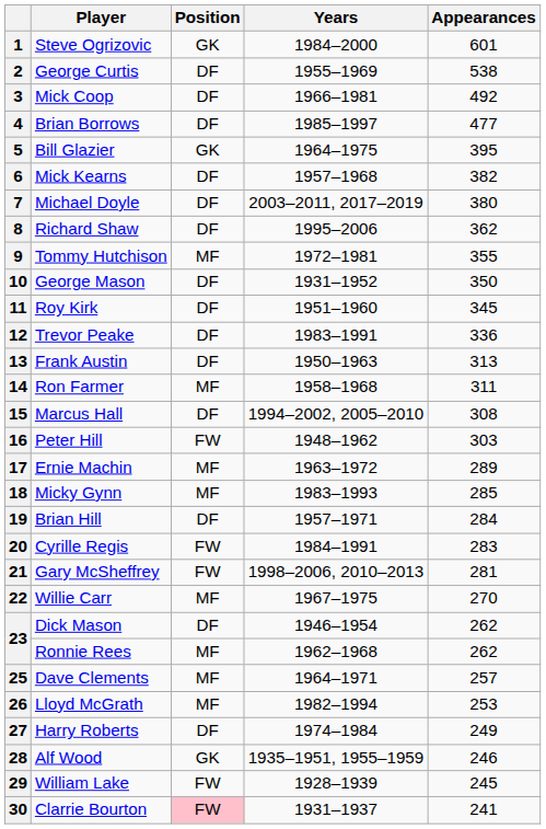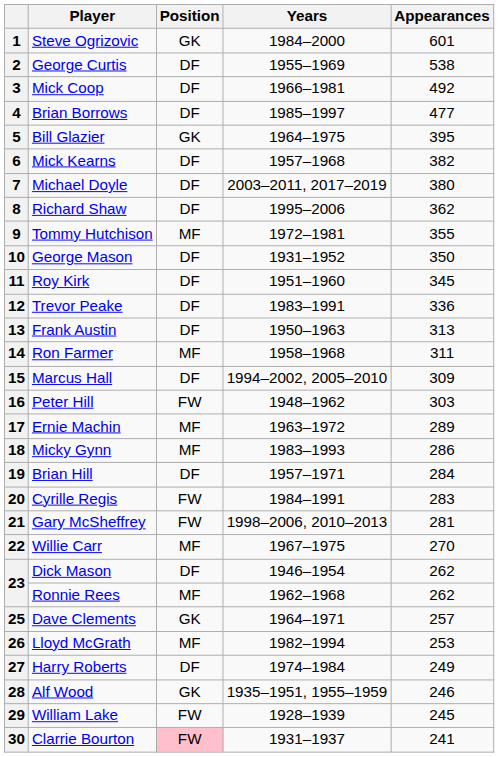 <table class="wikitable" style="text-align:center">
 <tr>
 <th></th>
 <th>Player</th>
 <th>Position</th>
 <th>Years</th>
 <th>Appearances</th>
 </tr>
 <tr>
 <th>1</th>
 <td align="left"> <a href='#'>Steve Ogrizovic</a></td>
 <td>GK</td>
 <td>1984–2000</td>
 <td>601</td>
 </tr>
 <tr>
 <th>2</th>
 <td align="left"> <a href='#'>George Curtis</a></td>
 <td>DF</td>
 <td>1955–1969</td>
 <td>538</td>
 </tr>
 <tr>
 <th>3</th>
 <td align="left"> <a href='#'>Mick Coop</a></td>
 <td>DF</td>
 <td>1966–1981</td>
 <td>492</td>
 </tr>
 <tr>
 <th>4</th>
 <td align="left"> <a href='#'>Brian Borrows</a></td>
 <td>DF</td>
 <td>1985–1997</td>
 <td>477</td>
 </tr>
 <tr>
 <th>5</th>
 <td align="left"> <a href='#'>Bill Glazier</a></td>
 <td>GK</td>
 <td>1964–1975</td>
 <td>395</td>
 </tr>
 <tr>
 <th>6</th>
 <td align="left"> <a href='#'>Mick Kearns</a></td>
 <td>DF</td>
 <td>1957–1968</td>
 <td>382</td>
 </tr>
 <tr>
 <th>7</th>
 <td align="left"> <a href='#'>Michael Doyle</a></td>
 <td>DF</td>
 <td>2003–2011, 2017–2019</td>
 <td>380</td>
 </tr>
 <tr>
 <th>8</th>
 <td align="left"> <a href='#'>Richard Shaw</a></td>
 <td>DF</td>
 <td>1995–2006</td>
 <td>362</td>
 </tr>
 <tr>
 <th>9</th>
 <td align="left"> <a href='#'>Tommy Hutchison</a></td>
 <td>MF</td>
 <td>1972–1981</td>
 <td>355</td>
 </tr>
 <tr>
 <th>10</th>
 <td align="left"> <a href='#'>George Mason</a></td>
 <td>DF</td>
 <td>1931–1952</td>
 <td>350</td>
 </tr>
 <tr>
 <th>11</th>
 <td align="left"> <a href='#'>Roy Kirk</a></td>
 <td>DF</td>
 <td>1951–1960</td>
 <td>345</td>
 </tr>
 <tr>
 <th>12</th>
 <td align="left"> <a href='#'>Trevor Peake</a></td>
 <td>DF</td>
 <td>1983–1991</td>
 <td>336</td>
 </tr>
 <tr>
 <th>13</th>
 <td align="left"> <a href='#'>Frank Austin</a></td>
 <td>DF</td>
 <td>1950–1963</td>
 <td>313</td>
 </tr>
 <tr>
 <th>14</th>
 <td align="left"> <a href='#'>Ron Farmer</a></td>
 <td>MF</td>
 <td>1958–1968</td>
 <td>311</td>
 </tr>
 <tr>
 <th>15</th>
 <td align="left"> <a href='#'>Marcus Hall</a></td>
 <td>DF</td>
 <td>1994–2002, 2005–2010</td>
-<td>308</td>
+<td>309</td>
 </tr>
 <tr>
 <th>16</th>
 <td align="left"> <a href='#'>Peter Hill</a></td>
 <td>FW</td>
 <td>1948–1962</td>
 <td>303</td>
 </tr>
 <tr>
 <th>17</th>
 <td align="left"> <a href='#'>Ernie Machin</a></td>
 <td>MF</td>
 <td>1963–1972</td>
 <td>289</td>
 </tr>
 <tr>
 <th>18</th>
 <td align="left"> <a href='#'>Micky Gynn</a></td>
 <td>MF</td>
 <td>1983–1993</td>
-<td>285</td>
+<td>286</td>
 </tr>
 <tr>
 <th>19</th>
 <td align="left"> <a href='#'>Brian Hill</a></td>
 <td>DF</td>
 <td>1957–1971</td>
 <td>284</td>
 </tr>
 <tr>
 <th>20</th>
 <td align="left"> <a href='#'>Cyrille Regis</a></td>
 <td>FW</td>
 <td>1984–1991</td>
 <td>283</td>
 </tr>
 <tr>
 <th>21</th>
 <td align="left"> <a href='#'>Gary McSheffrey</a></td>
 <td>FW</td>
 <td>1998–2006, 2010–2013</td>
 <td>281</td>
 </tr>
 <tr>
 <th>22</th>
 <td align="left"> <a href='#'>Willie Carr</a></td>
 <td>MF</td>
 <td>1967–1975</td>
 <td>270</td>
 </tr>
 <tr>
 <th rowspan="2">23</th>
 <td align="left"> <a href='#'>Dick Mason</a></td>
 <td>DF</td>
 <td>1946–1954</td>
 <td>262</td>
 </tr>
 <tr>
 <td align="left"> <a href='#'>Ronnie Rees</a></td>
 <td>MF</td>
 <td>1962–1968</td>
 <td>262</td>
 </tr>
 <tr>
 <th>25</th>
 <td align="left"> <a href='#'>Dave Clements</a></td>
-<td>MF</td>
+<td>GK</td>
 <td>1964–1971</td>
 <td>257</td>
 </tr>
 <tr>
 <th>26</th>
 <td align="left"> <a href='#'>Lloyd McGrath</a></td>
 <td>MF</td>
 <td>1982–1994</td>
 <td>253</td>
 </tr>
 <tr>
 <th>27</th>
 <td align="left"> <a href='#'>Harry Roberts</a></td>
 <td>DF</td>
 <td>1974–1984</td>
 <td>249</td>
 </tr>
 <tr>
 <th>28</th>
 <td align="left"> <a href='#'>Alf Wood</a></td>
 <td>GK</td>
 <td>1935–1951, 1955–1959</td>
 <td>246</td>
 </tr>
 <tr>
 <th>29</th>
 <td align="left"> <a href='#'>William Lake</a></td>
 <td>FW</td>
 <td>1928–1939</td>
 <td>245</td>
 </tr>
 <tr>
 <th>30</th>
 <td align="left"> <a href='#'>Clarrie Bourton</a></td>
 <td style="background: pink;">FW</td>
 <td>1931–1937</td>
 <td>241</td>
 </tr>
 </table>
